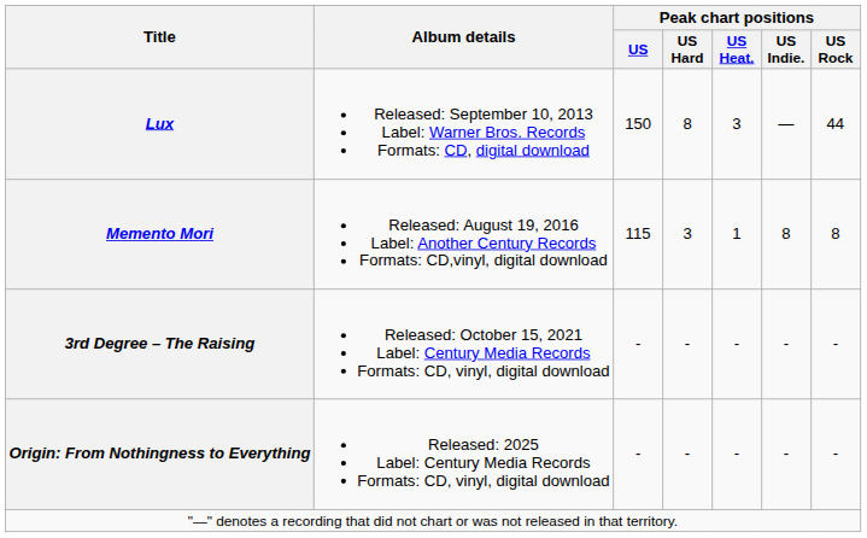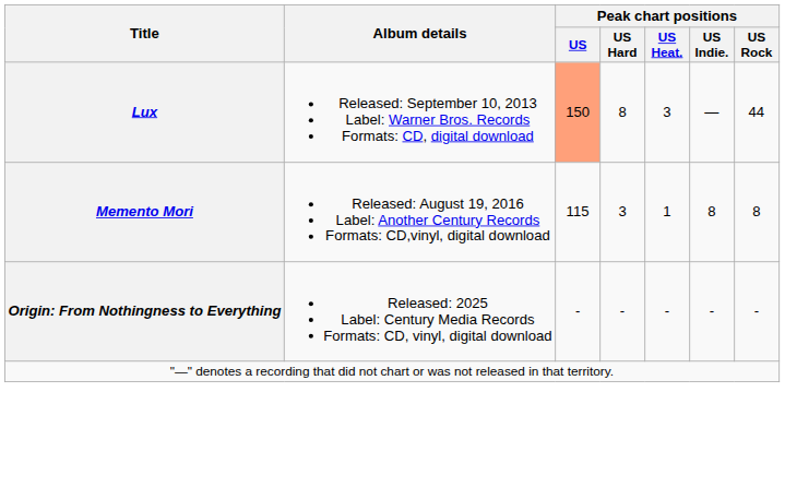 <table class="wikitable plainrowheaders" style="text-align:center;">
 <tr>
 <th scope="col" rowspan="2">Title</th>
 <th scope="col" rowspan="2">Album details</th>
 <th scope="col" colspan="5">Peak chart positions</th>
 </tr>
 <tr>
 <th scope="col" style="width:3em;font-size:90%;"><a href='#'>US</a><br></th>
 <th scope="col" style="width:3em;font-size:90%;">US<br>Hard<br></th>
 <th scope="col" style="width:3em;font-size:90%;"><a href='#'>US<br>Heat.</a><br></th>
 <th scope="col" style="width:3em;font-size:90%;">US<br>Indie.<br></th>
 <th scope="col" style="width:3em;font-size:90%;">US<br>Rock<br></th>
 </tr>
 <tr>
 <th scope="row"><em><a href='#'>Lux</a></em></th>
 <td><br><ul><li>Released: September 10, 2013</li><li>Label: <a href='#'>Warner Bros. Records</a></li><li>Formats: <a href='#'>CD</a>, <a href='#'>digital download</a></li></ul></td>
-<td>150</td>
+<td style="background: lightsalmon;">150</td>
 <td>8</td>
 <td>3</td>
 <td>—</td>
 <td>44</td>
 </tr>
 <tr>
 <th scope="row"><em><a href='#'>Memento Mori</a></em></th>
 <td><br><ul><li>Released: August 19, 2016</li><li>Label: <a href='#'>Another Century Records</a></li><li>Formats: CD,vinyl, digital download</li></ul></td>
 <td>115</td>
 <td>3</td>
 <td>1</td>
 <td>8</td>
 <td>8</td>
 </tr>
 <tr>
-<th scope="row"><em>3rd Degree – The Raising</em></th>
-<td><br><ul><li>Released: October 15, 2021</li><li>Label: <a href='#'>Century Media Records</a></li><li>Formats: CD, vinyl, digital download</li></ul></td>
-<td>-</td>
-<td>-</td>
-<td>-</td>
-<td>-</td>
-<td>-</td>
-</tr>
-<tr>
 <th scope="row"><em>Origin: From Nothingness to Everything</em></th>
 <td><br><ul><li>Released: 2025</li><li>Label: Century Media Records</li><li>Formats: CD, vinyl, digital download</li></ul></td>
 <td>-</td>
 <td>-</td>
 <td>-</td>
 <td>-</td>
 <td>-</td>
 </tr>
 <tr>
 <td colspan="7" style="font-size:90%">"—" denotes a recording that did not chart or was not released in that territory.</td>
 </tr>
 </table>
